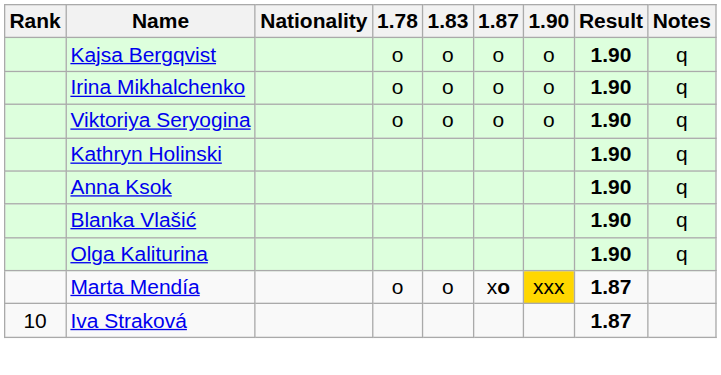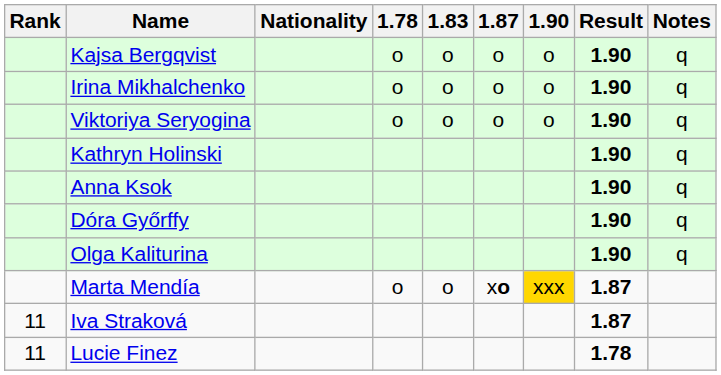 <table class="wikitable sortable" style="text-align:center">
 <tr>
 <th>Rank</th>
 <th>Name</th>
 <th>Nationality</th>
 <th>1.78</th>
 <th>1.83</th>
 <th>1.87</th>
 <th>1.90</th>
 <th>Result</th>
 <th>Notes</th>
 </tr>
 <tr bgcolor=ddffdd>
 <td></td>
 <td align=left><a href='#'>Kajsa Bergqvist</a></td>
 <td align=left></td>
 <td>o</td>
 <td>o</td>
 <td>o</td>
 <td>o</td>
 <td><strong>1.90</strong></td>
 <td>q</td>
 </tr>
 <tr bgcolor=ddffdd>
 <td></td>
 <td align=left><a href='#'>Irina Mikhalchenko</a></td>
 <td align=left></td>
 <td>o</td>
 <td>o</td>
 <td>o</td>
 <td>o</td>
 <td><strong>1.90</strong></td>
 <td>q</td>
 </tr>
 <tr bgcolor=ddffdd>
 <td></td>
 <td align=left><a href='#'>Viktoriya Seryogina</a></td>
 <td align=left></td>
 <td>o</td>
 <td>o</td>
 <td>o</td>
 <td>o</td>
 <td><strong>1.90</strong></td>
 <td>q</td>
 </tr>
 <tr bgcolor=ddffdd>
 <td></td>
 <td align=left><a href='#'>Kathryn Holinski</a></td>
 <td align=left></td>
 <td></td>
 <td></td>
 <td></td>
 <td></td>
 <td><strong>1.90</strong></td>
 <td>q</td>
 </tr>
 <tr bgcolor=ddffdd>
 <td></td>
 <td align=left><a href='#'>Anna Ksok</a></td>
 <td align=left></td>
 <td></td>
 <td></td>
 <td></td>
 <td></td>
 <td><strong>1.90</strong></td>
 <td>q</td>
 </tr>
 <tr bgcolor=ddffdd>
 <td></td>
-<td align=left><a href='#'>Blanka Vlašić</a></td>
+<td align=left><a href='#'>Dóra Győrffy</a></td>
 <td align=left></td>
 <td></td>
 <td></td>
 <td></td>
 <td></td>
 <td><strong>1.90</strong></td>
 <td>q</td>
 </tr>
 <tr bgcolor=ddffdd>
 <td></td>
 <td align=left><a href='#'>Olga Kaliturina</a></td>
 <td align=left></td>
 <td></td>
 <td></td>
 <td></td>
 <td></td>
 <td><strong>1.90</strong></td>
 <td>q</td>
 </tr>
 <tr>
 <td></td>
 <td align=left><a href='#'>Marta Mendía</a></td>
 <td align=left></td>
 <td>o</td>
 <td>o</td>
 <td>x<strong>o</strong></td>
 <td style="background: gold;">xxx</td>
 <td><strong>1.87</strong></td>
 <td></td>
 </tr>
 <tr>
-<td>10</td>
+<td>11</td>
 <td align=left><a href='#'>Iva Straková</a></td>
 <td align=left></td>
 <td></td>
 <td></td>
 <td></td>
 <td></td>
 <td><strong>1.87</strong></td>
 <td></td>
 </tr>
+<tr>
+<td>11</td>
+<td align=left><a href='#'>Lucie Finez</a></td>
+<td align=left></td>
+<td></td>
+<td></td>
+<td></td>
+<td></td>
+<td><strong>1.78</strong></td>
+<td></td>
+</tr>
 </table>
